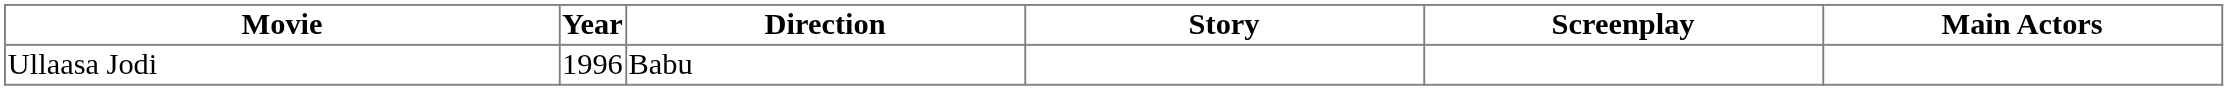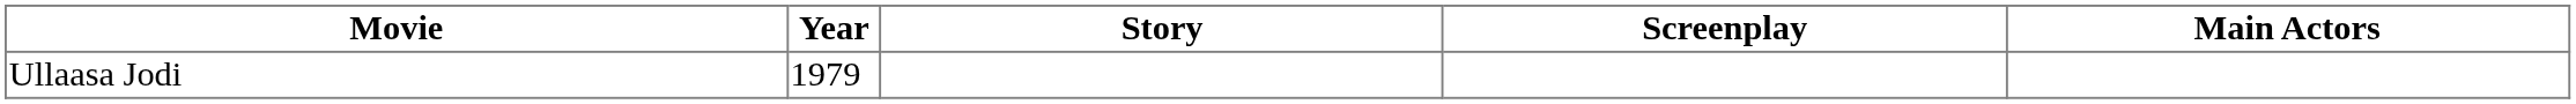 <table border=1 style="border-collapse: collapse">
 <tr>
 <th width="25%">Movie</th>
 <th width="3%">Year</th>
-<th width="18%">Direction</th>
 <th width="18%">Story</th>
 <th width="18%">Screenplay</th>
 <th width="18%">Main Actors</th>
 </tr>
 <tr valign="top">
 <td>Ullaasa Jodi</td>
-<td>1996</td>
-<td>Babu</td>
+<td>1979</td>
 <td> </td>
 <td> </td>
 <td> </td>
 </tr>
 </table>
